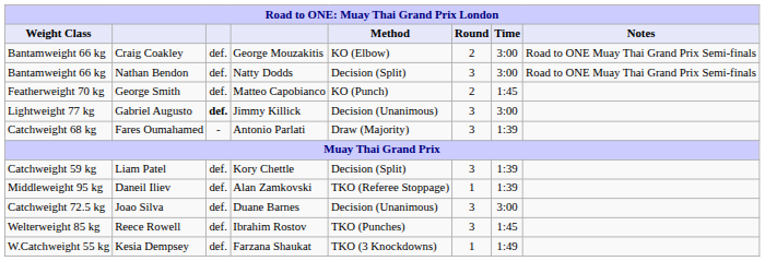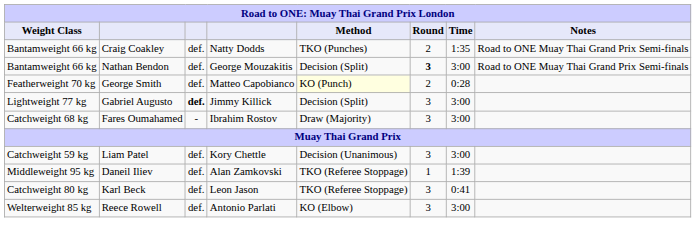 <table class="wikitable" style="font-size: 80%;">
 <tr>
 <th colspan="8" style="background-color: #ccf; color: #000080; text-align: center;"><strong>Road to ONE: Muay Thai Grand Prix London</strong></th>
 </tr>
 <tr>
 <th colspan="1" style="background-color: #E6E8FA; color: #000000; text-align: center;">Weight Class</th>
 <th colspan="1" style="background-color: #E6E8FA; color: #000000; text-align: center;"></th>
 <th colspan="1" style="background-color: #E6E8FA; color: #000000; text-align: center;"></th>
 <th colspan="1" style="background-color: #E6E8FA; color: #000000; text-align: center;"></th>
 <th colspan="1" style="background-color: #E6E8FA; color: #000000; text-align: center;">Method</th>
 <th colspan="1" style="background-color: #E6E8FA; color: #000000; text-align: center;">Round</th>
 <th colspan="1" style="background-color: #E6E8FA; color: #000000; text-align: center;">Time</th>
 <th colspan="1" style="background-color: #E6E8FA; color: #000000; text-align: center;">Notes</th>
 </tr>
 <tr>
 <td>Bantamweight 66 kg</td>
 <td> Craig Coakley</td>
 <td align=center>def.</td>
-<td> George Mouzakitis</td>
-<td>KO (Elbow)</td>
+<td> Natty Dodds</td>
+<td>TKO (Punches)</td>
 <td align=center>2</td>
-<td align=center>3:00</td>
+<td align=center>1:35</td>
 <td>Road to ONE Muay Thai Grand Prix Semi-finals</td>
 </tr>
 <tr>
 <td>Bantamweight 66 kg</td>
 <td> Nathan Bendon</td>
 <td align=center>def.</td>
-<td> Natty Dodds</td>
+<td> George Mouzakitis</td>
 <td>Decision (Split)</td>
-<td align=center>3</td>
+<td align=center><strong>3</strong></td>
 <td align=center>3:00</td>
 <td>Road to ONE Muay Thai Grand Prix Semi-finals</td>
 </tr>
 <tr>
 <td>Featherweight 70 kg</td>
 <td> George Smith</td>
 <td align=center>def.</td>
 <td> Matteo Capobianco</td>
-<td>KO (Punch)</td>
+<td style="background: lightyellow;">KO (Punch)</td>
 <td align=center>2</td>
-<td align=center>1:45</td>
+<td align=center>0:28</td>
 <td></td>
 </tr>
 <tr>
 <td>Lightweight 77 kg</td>
 <td> Gabriel Augusto</td>
 <td align=center><strong>def.</strong></td>
 <td> Jimmy Killick</td>
-<td>Decision (Unanimous)</td>
+<td>Decision (Split)</td>
 <td align=center>3</td>
 <td align=center>3:00</td>
 <td></td>
 </tr>
 <tr>
 <td>Catchweight 68 kg</td>
 <td> Fares Oumahamed</td>
 <td align=center>-</td>
-<td> Antonio Parlati</td>
+<td> Ibrahim Rostov</td>
 <td>Draw (Majority)</td>
 <td align=center>3</td>
-<td align=center>1:39</td>
+<td align=center>3:00</td>
 <td></td>
 </tr>
 <tr>
 <th colspan="8" style="background-color: #ccf; color: #000080; text-align: center;"><strong>Muay Thai Grand Prix</strong></th>
 </tr>
 <tr>
 <td>Catchweight 59 kg</td>
 <td> Liam Patel</td>
 <td align=center>def.</td>
 <td> Kory Chettle</td>
-<td>Decision (Split)</td>
+<td>Decision (Unanimous)</td>
 <td align=center>3</td>
-<td align=center>1:39</td>
+<td align=center>3:00</td>
 <td></td>
 </tr>
 <tr>
 <td>Middleweight 95 kg</td>
 <td> Daneil Iliev</td>
 <td align=center>def.</td>
 <td> Alan Zamkovski</td>
 <td>TKO (Referee Stoppage)</td>
 <td align=center>1</td>
 <td align=center>1:39</td>
 <td></td>
 </tr>
 <tr>
-<td>Catchweight 72.5 kg</td>
-<td> Joao Silva</td>
+<td>Catchweight 80 kg</td>
+<td> Karl Beck</td>
 <td align=center>def.</td>
-<td> Duane Barnes</td>
-<td>Decision (Unanimous)</td>
+<td> Leon Jason</td>
+<td>TKO (Referee Stoppage)</td>
 <td align=center>3</td>
-<td align=center>3:00</td>
+<td align=center>0:41</td>
 <td></td>
 </tr>
 <tr>
 <td>Welterweight 85 kg</td>
 <td> Reece Rowell</td>
 <td align=center>def.</td>
-<td> Ibrahim Rostov</td>
-<td>TKO (Punches)</td>
+<td> Antonio Parlati</td>
+<td>KO (Elbow)</td>
 <td align=center>3</td>
-<td align=center>1:45</td>
-<td></td>
-</tr>
-<tr>
-<td>W.Catchweight 55 kg</td>
-<td> Kesia Dempsey</td>
-<td align=center>def.</td>
-<td> Farzana Shaukat</td>
-<td>TKO (3 Knockdowns)</td>
-<td align=center>1</td>
-<td align=center>1:49</td>
+<td align=center>3:00</td>
 <td></td>
 </tr>
 </table>
